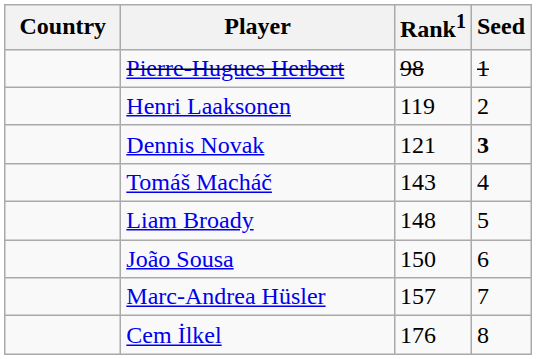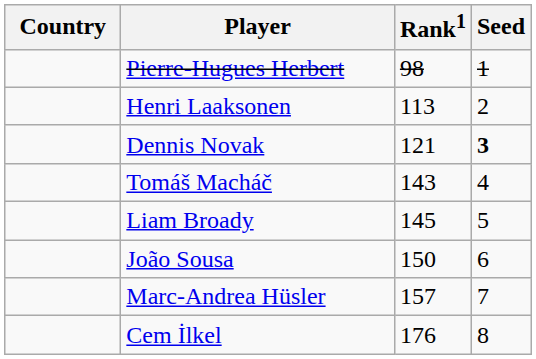 <table class="sortable wikitable">
 <tr>
 <th width="70">Country</th>
 <th width="175">Player</th>
 <th>Rank<sup>1</sup></th>
 <th>Seed</th>
 </tr>
 <tr>
 <td><s></s></td>
 <td><s><a href='#'>Pierre-Hugues Herbert</a></s></td>
 <td><s>98</s></td>
 <td><s>1</s></td>
 </tr>
 <tr>
 <td></td>
 <td><a href='#'>Henri Laaksonen</a></td>
-<td>119</td>
+<td>113</td>
 <td>2</td>
 </tr>
 <tr>
 <td></td>
 <td><a href='#'>Dennis Novak</a></td>
 <td>121</td>
 <td><strong>3</strong></td>
 </tr>
 <tr>
 <td></td>
 <td><a href='#'>Tomáš Macháč</a></td>
 <td>143</td>
 <td>4</td>
 </tr>
 <tr>
 <td></td>
 <td><a href='#'>Liam Broady</a></td>
-<td>148</td>
+<td>145</td>
 <td>5</td>
 </tr>
 <tr>
 <td></td>
 <td><a href='#'>João Sousa</a></td>
 <td>150</td>
 <td>6</td>
 </tr>
 <tr>
 <td></td>
 <td><a href='#'>Marc-Andrea Hüsler</a></td>
 <td>157</td>
 <td>7</td>
 </tr>
 <tr>
 <td></td>
 <td><a href='#'>Cem İlkel</a></td>
 <td>176</td>
 <td>8</td>
 </tr>
 </table>
